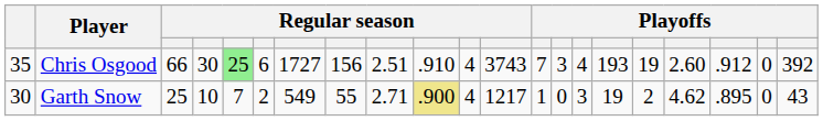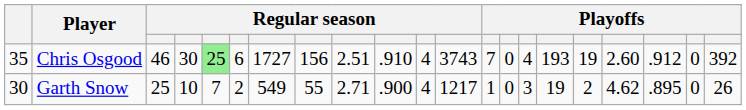 <table class="wikitable plainrowheaders" style="text-align:center;">
 <tr>
 <th scope="col" rowspan="2"></th>
 <th scope="col" rowspan="2">Player</th>
 <th scope=colgroup colspan=10>Regular season</th>
 <th scope=colgroup colspan=9>Playoffs</th>
 </tr>
 <tr>
 <th scope="col"></th>
 <th scope="col"></th>
 <th scope="col"></th>
 <th scope="col"></th>
 <th scope="col"></th>
 <th scope="col"></th>
 <th scope="col"></th>
 <th scope="col"></th>
 <th scope="col"></th>
 <th scope="col"></th>
 <th scope="col"></th>
 <th scope="col"></th>
 <th scope="col"></th>
 <th scope="col"></th>
 <th scope="col"></th>
 <th scope="col"></th>
 <th scope="col"></th>
 <th scope="col"></th>
 <th scope="col"></th>
 </tr>
 <tr>
 <td scope="row">35</td>
 <td align="left"><a href='#'>Chris Osgood</a></td>
-<td>66</td>
+<td>46</td>
 <td>30</td>
 <td style="background: lightgreen;">25</td>
 <td>6</td>
 <td>1727</td>
 <td>156</td>
 <td>2.51</td>
 <td>.910</td>
 <td>4</td>
 <td>3743</td>
 <td>7</td>
-<td>3</td>
+<td>0</td>
 <td>4</td>
 <td>193</td>
 <td>19</td>
 <td>2.60</td>
 <td>.912</td>
 <td>0</td>
 <td>392</td>
 </tr>
 <tr>
 <td scope="row">30</td>
 <td align="left"><a href='#'>Garth Snow</a></td>
 <td>25</td>
 <td>10</td>
 <td>7</td>
 <td>2</td>
 <td>549</td>
 <td>55</td>
 <td>2.71</td>
-<td style="background: khaki;">.900</td>
+<td>.900</td>
 <td>4</td>
 <td>1217</td>
 <td>1</td>
 <td>0</td>
 <td>3</td>
 <td>19</td>
 <td>2</td>
 <td>4.62</td>
 <td>.895</td>
 <td>0</td>
-<td>43</td>
+<td>26</td>
 </tr>
 </table>
